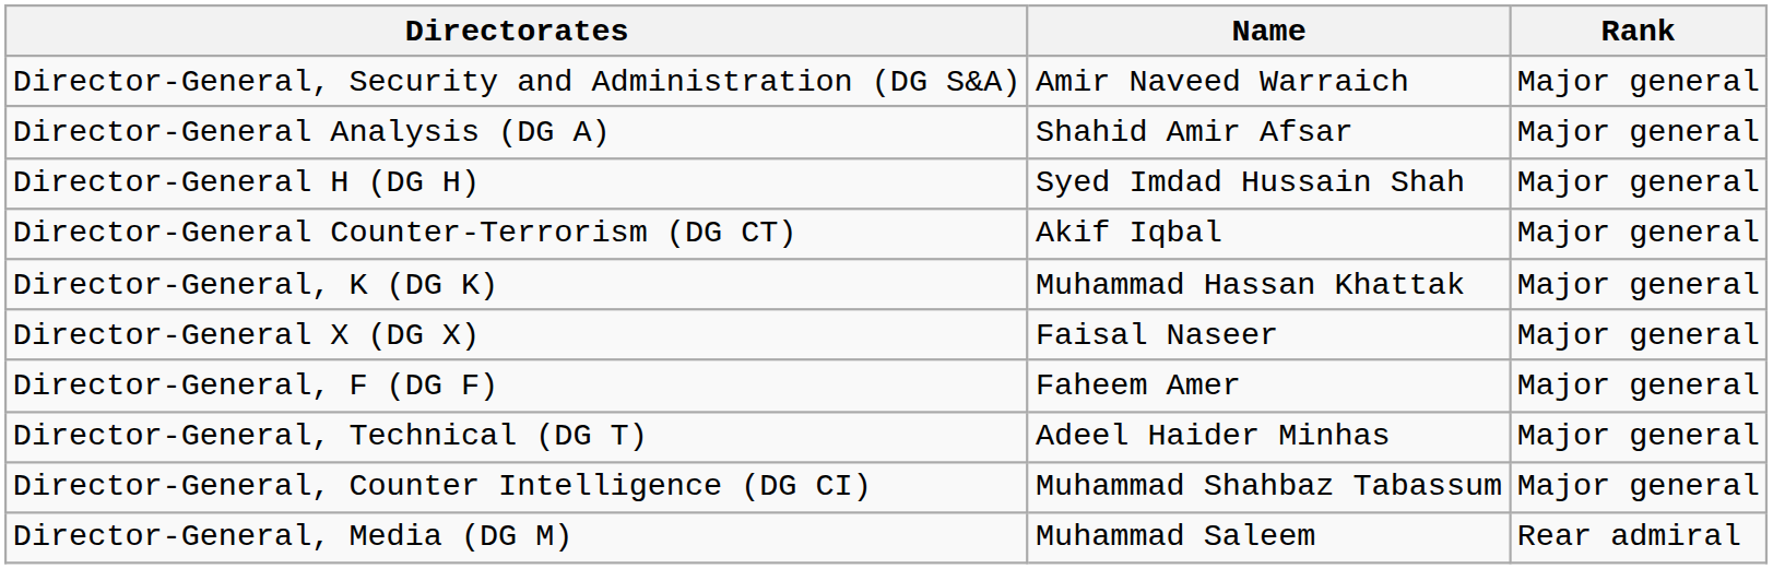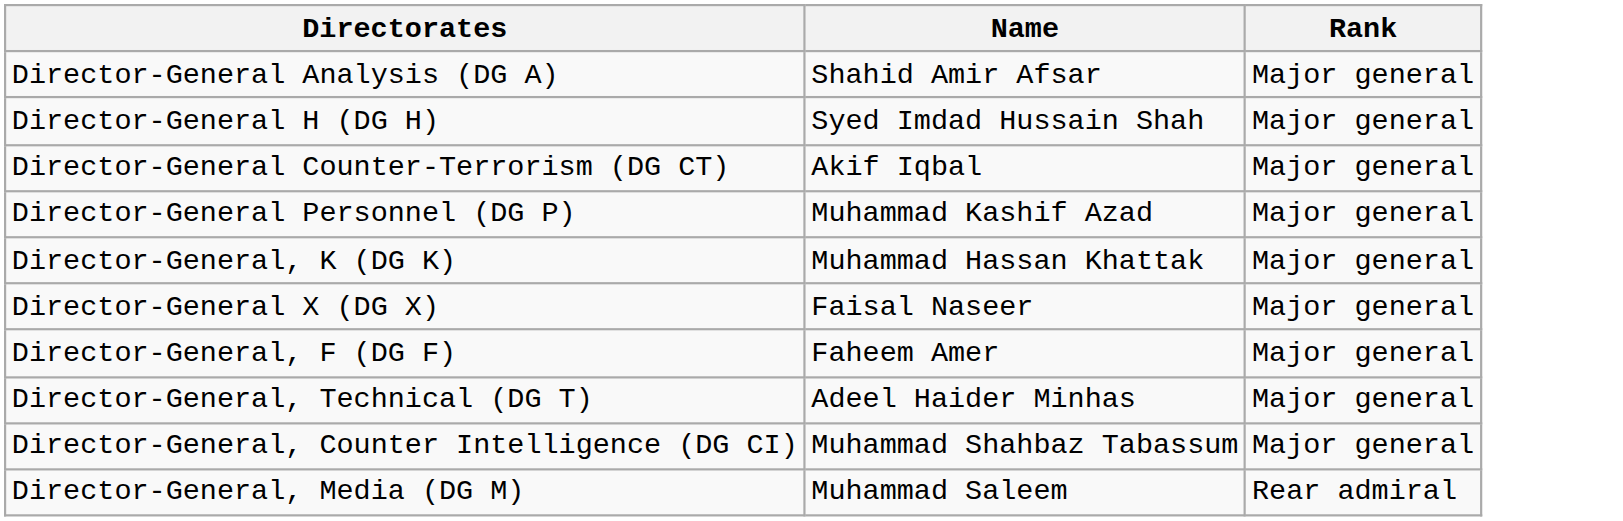 <table class="wikitable">
 <tr>
 <th>Directorates</th>
 <th>Name</th>
 <th>Rank</th>
-</tr>
-<tr>
-<td>Director-General, Security and Administration (DG S&A)</td>
-<td>Amir Naveed Warraich</td>
-<td>Major general</td>
 </tr>
 <tr>
 <td>Director-General Analysis (DG A)</td>
 <td>Shahid Amir Afsar</td>
 <td>Major general</td>
 </tr>
 <tr>
 <td>Director-General H (DG H)</td>
 <td>Syed Imdad Hussain Shah</td>
 <td>Major general</td>
 </tr>
 <tr>
 <td>Director-General Counter-Terrorism (DG CT)</td>
 <td>Akif Iqbal</td>
+<td>Major general</td>
+</tr>
+<tr>
+<td>Director-General Personnel (DG P)</td>
+<td>Muhammad Kashif Azad</td>
 <td>Major general</td>
 </tr>
 <tr>
 <td>Director-General, K (DG K)</td>
 <td>Muhammad Hassan Khattak</td>
 <td>Major general</td>
 </tr>
 <tr>
 <td>Director-General X (DG X)</td>
 <td>Faisal Naseer</td>
 <td>Major general</td>
 </tr>
 <tr>
 <td>Director-General, F (DG F)</td>
 <td>Faheem Amer</td>
 <td>Major general</td>
 </tr>
 <tr>
 <td>Director-General, Technical (DG T)</td>
 <td>Adeel Haider Minhas</td>
 <td>Major general</td>
 </tr>
 <tr>
 <td>Director-General, Counter Intelligence (DG CI)</td>
 <td>Muhammad Shahbaz Tabassum</td>
 <td>Major general</td>
 </tr>
 <tr>
 <td>Director-General, Media (DG M)</td>
 <td>Muhammad Saleem</td>
 <td>Rear admiral</td>
 </tr>
 </table>
